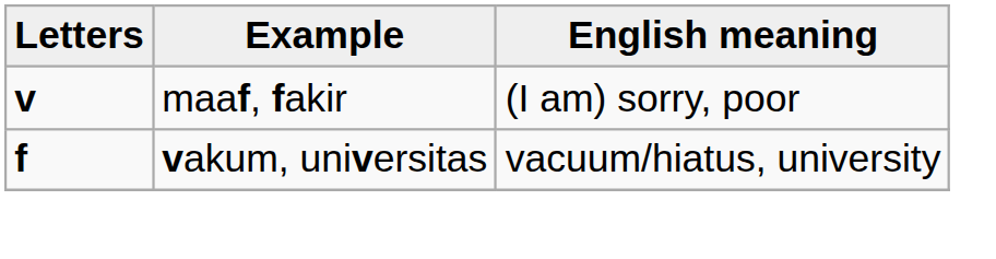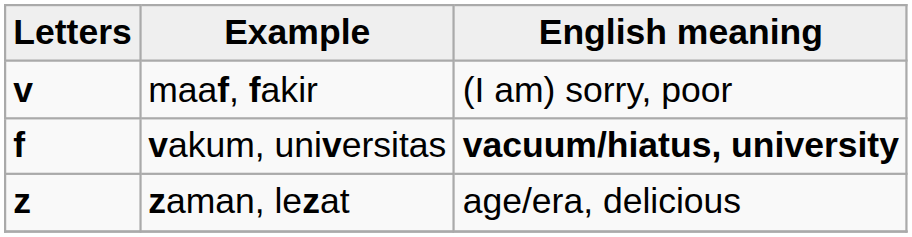 <table class="wikitable">
 <tr>
 <th style="background:#efefef;">Letters</th>
 <th style="background:#efefef;">Example</th>
 <th style="background:#efefef;">English meaning</th>
 </tr>
 <tr>
 <td><strong>v</strong></td>
 <td>maa<strong>f</strong>, <strong>f</strong>akir</td>
 <td>(I am) sorry, poor</td>
 </tr>
 <tr>
 <td><strong>f</strong></td>
 <td><strong>v</strong>akum, uni<strong>v</strong>ersitas</td>
-<td>vacuum/hiatus, university</td>
+<td><strong>vacuum/hiatus, university</strong></td>
+</tr>
+<tr>
+<td><strong>z</strong></td>
+<td><strong>z</strong>aman, le<strong>z</strong>at</td>
+<td>age/era, delicious</td>
 </tr>
 <tr>
 </tr>
 </table>
